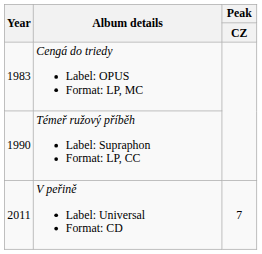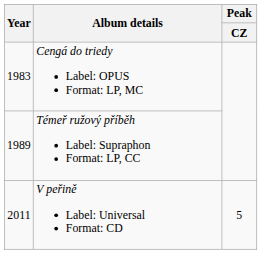 <table class="wikitable" style="text-align:center;">
 <tr>
 <th rowspan="2" width="5">Year</th>
 <th rowspan="2" width="247">Album details</th>
 <th colspan="1" width="25">Peak</th>
 </tr>
 <tr>
 <th rowspan="1" width="40">CZ</th>
 </tr>
 <tr>
 <td>1983</td>
 <td align="left"><em>Cengá do triedy</em><br><ul><li>Label: OPUS</li><li>Format: LP, MC</li></ul></td>
 </tr>
 <tr>
-<td>1990</td>
+<td>1989</td>
 <td align="left"><em>Témeř ružový příběh</em><br><ul><li>Label: Supraphon</li><li>Format: LP, CC</li></ul></td>
 </tr>
 <tr>
 <td>2011</td>
 <td align="left"><em>V peřině</em><br><ul><li>Label: Universal</li><li>Format: CD</li></ul></td>
-<td>7</td>
+<td>5</td>
 </tr>
 </table>
